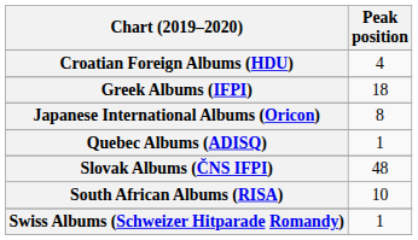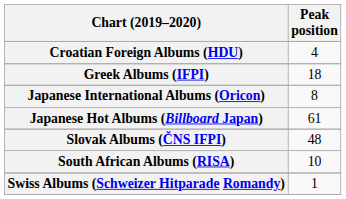 <table class="wikitable sortable plainrowheaders" style="text-align:center">
 <tr>
 <th scope="col">Chart (2019–2020)</th>
 <th scope="col">Peak<br>position</th>
 </tr>
 <tr>
 </tr>
 <tr>
 </tr>
 <tr>
 </tr>
 <tr>
 </tr>
 <tr>
 </tr>
 <tr>
 </tr>
 <tr>
 <th scope="row">Croatian Foreign Albums (<a href='#'>HDU</a>)</th>
 <td>4</td>
 </tr>
 <tr>
 </tr>
 <tr>
 </tr>
 <tr>
 </tr>
 <tr>
 </tr>
 <tr>
 </tr>
 <tr>
 <th scope="row">Greek Albums (<a href='#'>IFPI</a>)</th>
 <td>18</td>
 </tr>
 <tr>
 </tr>
 <tr>
 </tr>
 <tr>
 </tr>
 <tr>
 </tr>
 <tr>
 <th scope="row">Japanese International Albums (<a href='#'>Oricon</a>)</th>
 <td>8</td>
 </tr>
 <tr>
+<th scope="row">Japanese Hot Albums (<a href='#'><em>Billboard</em> Japan</a>)</th>
+<td>61</td>
 </tr>
 <tr>
 </tr>
 <tr>
 </tr>
 <tr>
 </tr>
 <tr>
-<th scope="row">Quebec Albums (<a href='#'>ADISQ</a>)</th>
-<td>1</td>
 </tr>
 <tr>
 </tr>
 <tr>
 <th scope="row">Slovak Albums (<a href='#'>ČNS IFPI</a>)</th>
 <td>48</td>
 </tr>
 <tr>
 <th scope="row">South African Albums (<a href='#'>RISA</a>)</th>
 <td>10</td>
 </tr>
 <tr>
 </tr>
 <tr>
 </tr>
 <tr>
 </tr>
 <tr>
 <th scope="row">Swiss Albums (<a href='#'>Schweizer Hitparade</a> <a href='#'>Romandy</a>)</th>
 <td>1</td>
 </tr>
 <tr>
 </tr>
 <tr>
 </tr>
 </table>
